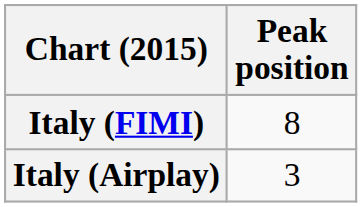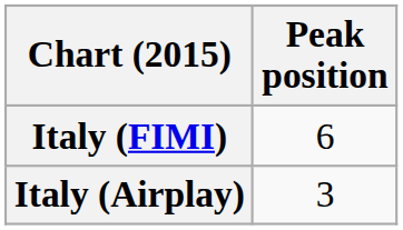 <table class="wikitable plainrowheaders" style="text-align:center">
 <tr>
 <th scope="col">Chart (2015)</th>
 <th scope="col">Peak<br>position</th>
 </tr>
 <tr>
 <th scope="row">Italy (<a href='#'>FIMI</a>)</th>
-<td>8</td>
+<td>6</td>
 </tr>
 <tr>
 <th scope="row">Italy (Airplay)</th>
 <td>3</td>
 </tr>
 </table>
